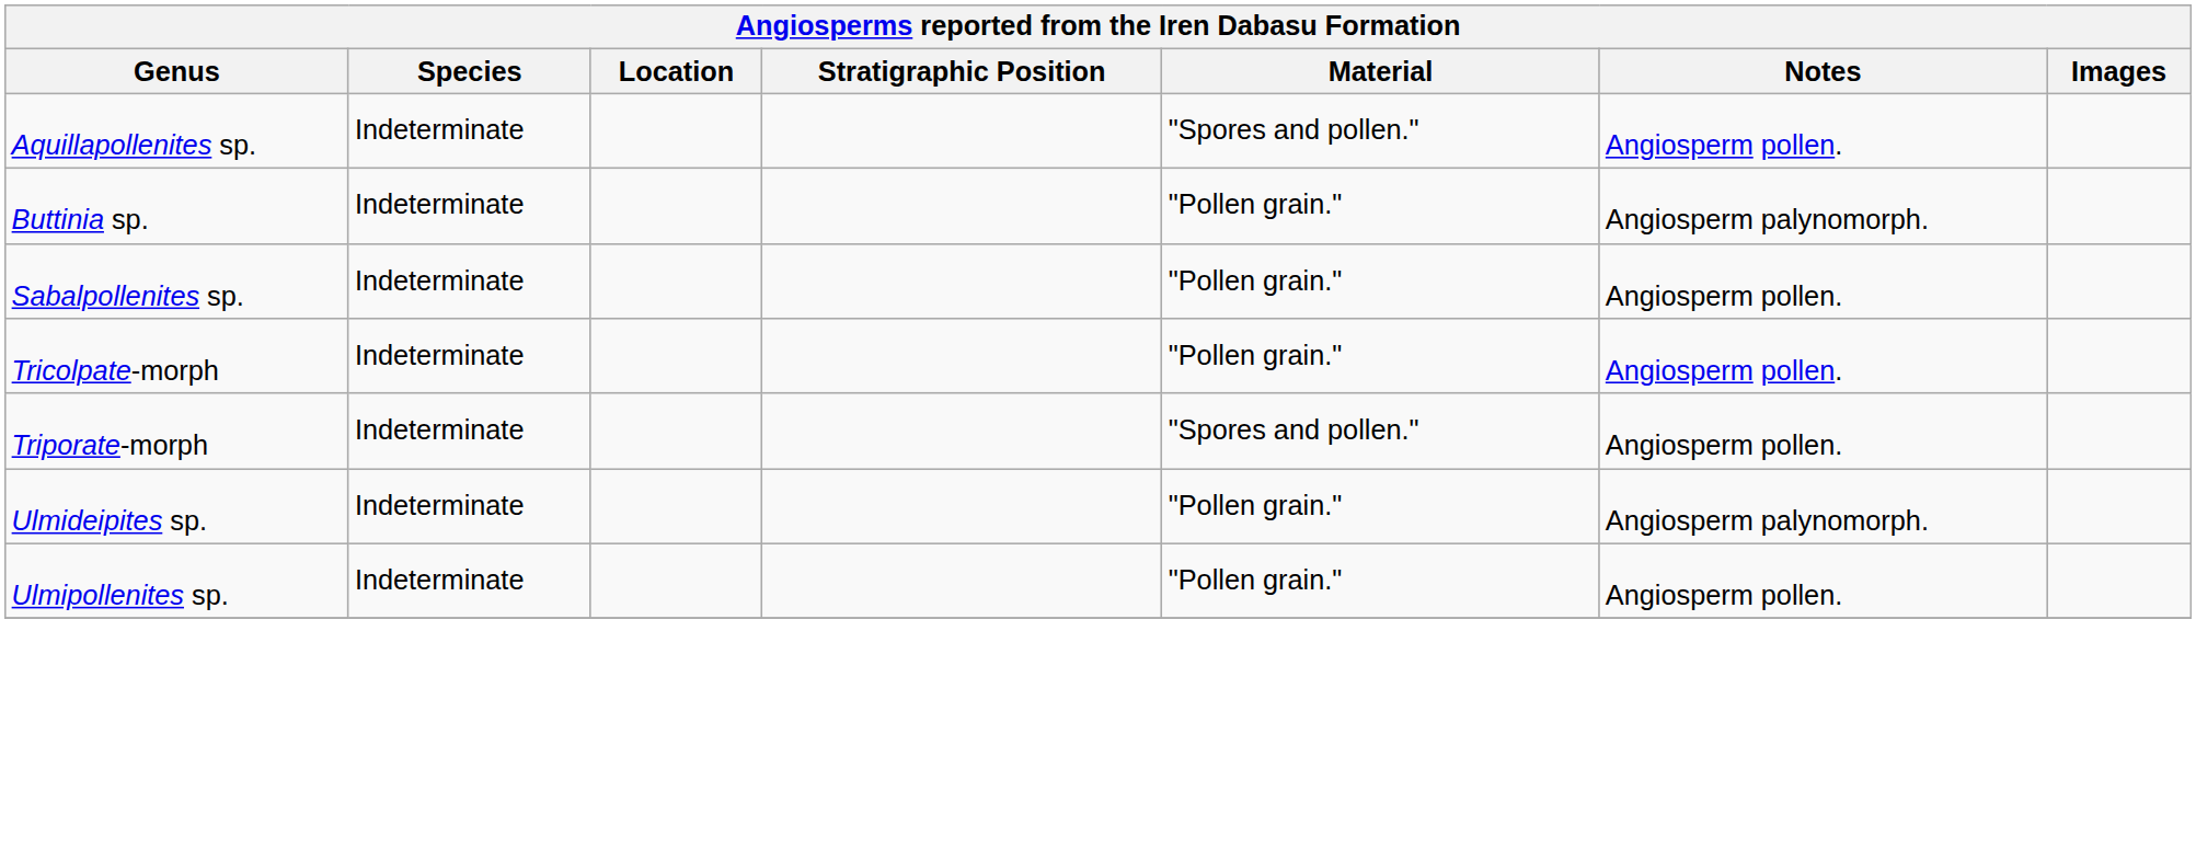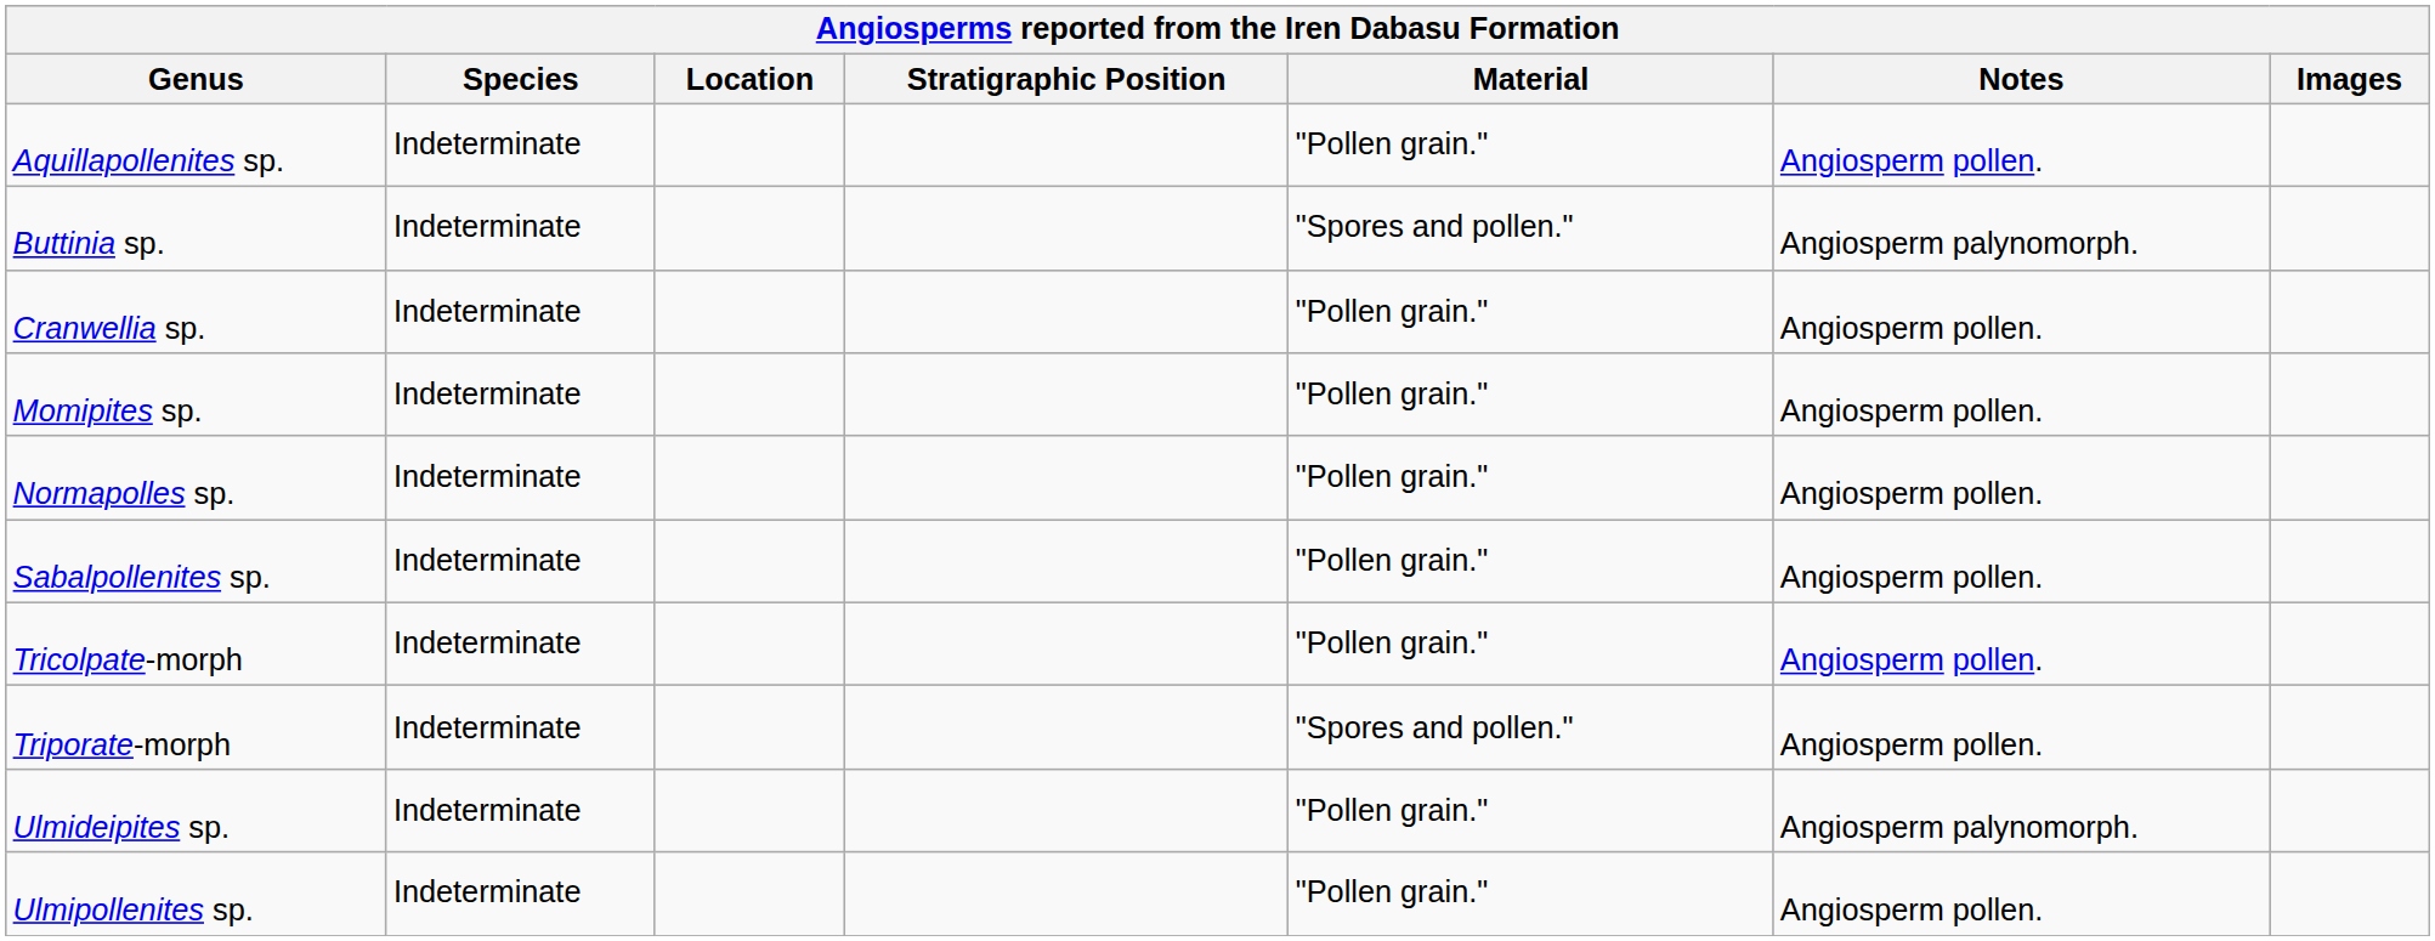 <table class="wikitable" align="center" width="100%">
 <tr>
 <th colspan="7" align="center"><strong><a href='#'>Angiosperms</a> reported from the Iren Dabasu Formation</strong></th>
 </tr>
 <tr>
 <th>Genus</th>
 <th>Species</th>
 <th>Location</th>
 <th>Stratigraphic Position</th>
 <th width="20%">Material</th>
 <th>Notes</th>
 <th>Images</th>
 </tr>
 <tr>
 <td><br><em><a href='#'>Aquillapollenites</a></em> sp.</td>
 <td>Indeterminate</td>
 <td></td>
 <td></td>
-<td>"Spores and pollen."</td>
+<td>"Pollen grain."</td>
 <td><br><a href='#'>Angiosperm</a> <a href='#'>pollen</a>.</td>
 <td></td>
 </tr>
 <tr>
 <td><br><em><a href='#'>Buttinia</a></em> sp.</td>
 <td>Indeterminate</td>
 <td></td>
 <td></td>
+<td>"Spores and pollen."</td>
+<td><br>Angiosperm palynomorph.</td>
+<td></td>
+</tr>
+<tr>
+<td><br><em><a href='#'>Cranwellia</a></em> sp.</td>
+<td>Indeterminate</td>
+<td></td>
+<td></td>
 <td>"Pollen grain."</td>
-<td><br>Angiosperm palynomorph.</td>
+<td><br>Angiosperm pollen.</td>
+<td></td>
+</tr>
+<tr>
+<td><br><em><a href='#'>Momipites</a></em> sp.</td>
+<td>Indeterminate</td>
+<td></td>
+<td></td>
+<td>"Pollen grain."</td>
+<td><br>Angiosperm pollen.</td>
+<td></td>
+</tr>
+<tr>
+<td><br><em><a href='#'>Normapolles</a></em> sp.</td>
+<td>Indeterminate</td>
+<td></td>
+<td></td>
+<td>"Pollen grain."</td>
+<td><br>Angiosperm pollen.</td>
 <td></td>
 </tr>
 <tr>
 <td><br><em><a href='#'>Sabalpollenites</a></em> sp.</td>
 <td>Indeterminate</td>
 <td></td>
 <td></td>
 <td>"Pollen grain."</td>
 <td><br>Angiosperm pollen.</td>
 <td></td>
 </tr>
 <tr>
 <td><br><em><a href='#'>Tricolpate</a></em>-morph</td>
 <td>Indeterminate</td>
 <td></td>
 <td></td>
 <td>"Pollen grain."</td>
 <td><br><a href='#'>Angiosperm</a> <a href='#'>pollen</a>.</td>
 <td></td>
 </tr>
 <tr>
 <td><br><em><a href='#'>Triporate</a></em>-morph</td>
 <td>Indeterminate</td>
 <td></td>
 <td></td>
 <td>"Spores and pollen."</td>
 <td><br>Angiosperm pollen.</td>
 <td></td>
 </tr>
 <tr>
 <td><br><em><a href='#'>Ulmideipites</a></em> sp.</td>
 <td>Indeterminate</td>
 <td></td>
 <td></td>
 <td>"Pollen grain."</td>
 <td><br>Angiosperm palynomorph.</td>
 <td></td>
 </tr>
 <tr>
 <td><br><em><a href='#'>Ulmipollenites</a></em> sp.</td>
 <td>Indeterminate</td>
 <td></td>
 <td></td>
 <td>"Pollen grain."</td>
 <td><br>Angiosperm pollen.</td>
 <td></td>
 </tr>
 <tr>
 </tr>
 </table>
